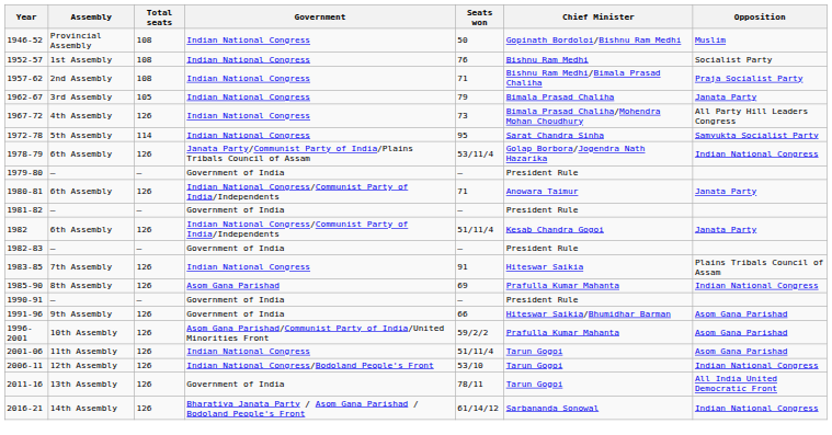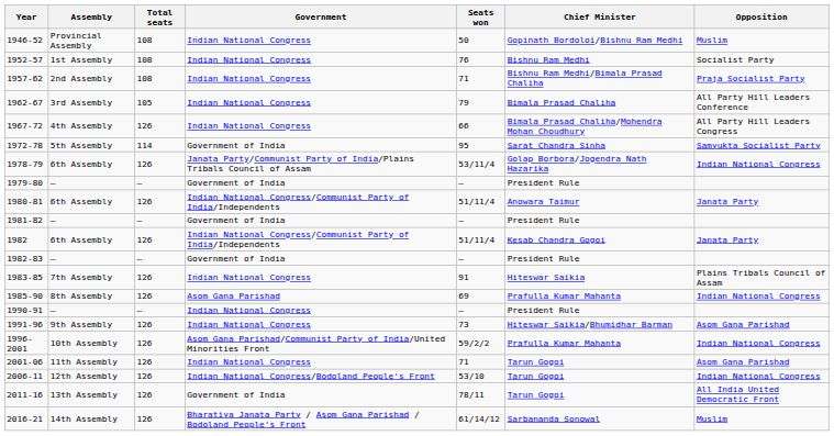 <table class="wikitable">
 <tr>
 <th>Year</th>
 <th>Assembly</th>
 <th>Total seats</th>
 <th>Government</th>
 <th>Seats won</th>
 <th>Chief Minister</th>
 <th>Opposition</th>
 </tr>
 <tr>
 <td>1946-52</td>
 <td>Provincial Assembly</td>
 <td>108</td>
 <td><a href='#'>Indian National Congress</a></td>
 <td>50</td>
 <td><a href='#'>Gopinath Bordoloi</a>/<a href='#'>Bishnu Ram Medhi</a></td>
 <td><a href='#'>Muslim</a></td>
 </tr>
 <tr>
 <td>1952-57</td>
 <td>1st Assembly</td>
 <td>108</td>
 <td><a href='#'>Indian National Congress</a></td>
 <td>76</td>
 <td><a href='#'>Bishnu Ram Medhi</a></td>
 <td>Socialist Party</td>
 </tr>
 <tr>
 <td>1957-62</td>
 <td>2nd Assembly</td>
 <td>108</td>
 <td><a href='#'>Indian National Congress</a></td>
 <td>71</td>
 <td><a href='#'>Bishnu Ram Medhi</a>/<a href='#'>Bimala Prasad Chaliha</a></td>
 <td><a href='#'>Praja Socialist Party</a></td>
 </tr>
 <tr>
 <td>1962-67</td>
 <td>3rd Assembly</td>
 <td>105</td>
 <td><a href='#'>Indian National Congress</a></td>
 <td>79</td>
 <td><a href='#'>Bimala Prasad Chaliha</a></td>
-<td><a href='#'>Janata Party</a></td>
+<td>All Party Hill Leaders Conference</td>
 </tr>
 <tr>
 <td>1967-72</td>
 <td>4th Assembly</td>
 <td>126</td>
 <td><a href='#'>Indian National Congress</a></td>
-<td>73</td>
+<td>66</td>
 <td><a href='#'>Bimala Prasad Chaliha</a>/<a href='#'>Mohendra Mohan Choudhury</a></td>
 <td>All Party Hill Leaders Congress</td>
 </tr>
 <tr>
 <td>1972-78</td>
 <td>5th Assembly</td>
 <td>114</td>
-<td><a href='#'>Indian National Congress</a></td>
+<td> Government of India</td>
 <td>95</td>
 <td><a href='#'>Sarat Chandra Sinha</a></td>
 <td><a href='#'>Samyukta Socialist Party</a></td>
 </tr>
 <tr>
 <td>1978-79</td>
 <td>6th Assembly</td>
 <td>126</td>
 <td><a href='#'>Janata Party</a>/<a href='#'>Communist Party of India</a>/Plains Tribals Council of Assam</td>
 <td>53/11/4</td>
 <td><a href='#'>Golap Borbora</a>/<a href='#'>Jogendra Nath Hazarika</a></td>
 <td><a href='#'>Indian National Congress</a></td>
 </tr>
 <tr>
 <td>1979-80</td>
 <td>–</td>
 <td>–</td>
 <td> Government of India</td>
 <td>–</td>
 <td>President Rule</td>
 <td></td>
 </tr>
 <tr>
 <td>1980-81</td>
 <td>6th Assembly</td>
 <td>126</td>
 <td><a href='#'>Indian National Congress</a>/<a href='#'>Communist Party of India</a>/Independents</td>
-<td>71</td>
+<td>51/11/4</td>
 <td><a href='#'>Anowara Taimur</a></td>
 <td><a href='#'>Janata Party</a></td>
 </tr>
 <tr>
 <td>1981-82</td>
 <td>–</td>
 <td>–</td>
 <td> Government of India</td>
 <td>–</td>
 <td>President Rule</td>
 <td></td>
 </tr>
 <tr>
 <td>1982</td>
 <td>6th Assembly</td>
 <td>126</td>
 <td><a href='#'>Indian National Congress</a>/<a href='#'>Communist Party of India</a>/Independents</td>
 <td>51/11/4</td>
 <td><a href='#'>Kesab Chandra Gogoi</a></td>
 <td><a href='#'>Janata Party</a></td>
 </tr>
 <tr>
 <td>1982-83</td>
 <td>–</td>
 <td>–</td>
 <td> Government of India</td>
 <td>–</td>
 <td>President Rule</td>
 <td></td>
 </tr>
 <tr>
 <td>1983-85</td>
 <td>7th Assembly</td>
 <td>126</td>
 <td><a href='#'>Indian National Congress</a></td>
 <td>91</td>
 <td><a href='#'>Hiteswar Saikia</a></td>
 <td>Plains Tribals Council of Assam</td>
 </tr>
 <tr>
 <td>1985-90</td>
 <td>8th Assembly</td>
 <td>126</td>
 <td><a href='#'>Asom Gana Parishad</a></td>
 <td>69</td>
 <td><a href='#'>Prafulla Kumar Mahanta</a></td>
 <td><a href='#'>Indian National Congress</a></td>
 </tr>
 <tr>
 <td>1990-91</td>
 <td>–</td>
 <td>–</td>
-<td> Government of India</td>
+<td><a href='#'>Indian National Congress</a></td>
 <td>–</td>
 <td>President Rule</td>
 <td></td>
 </tr>
 <tr>
 <td>1991-96</td>
 <td>9th Assembly</td>
 <td>126</td>
-<td> Government of India</td>
-<td>66</td>
+<td><a href='#'>Indian National Congress</a></td>
+<td>73</td>
 <td><a href='#'>Hiteswar Saikia</a>/<a href='#'>Bhumidhar Barman</a></td>
 <td><a href='#'>Asom Gana Parishad</a></td>
 </tr>
 <tr>
 <td>1996-2001</td>
 <td>10th Assembly</td>
 <td>126</td>
 <td><a href='#'>Asom Gana Parishad</a>/<a href='#'>Communist Party of India</a>/United Minorities Front</td>
 <td>59/2/2</td>
 <td><a href='#'>Prafulla Kumar Mahanta</a></td>
-<td><a href='#'>Asom Gana Parishad</a></td>
+<td><a href='#'>Indian National Congress</a></td>
 </tr>
 <tr>
 <td>2001-06</td>
 <td>11th Assembly</td>
 <td>126</td>
 <td><a href='#'>Indian National Congress</a></td>
-<td>51/11/4</td>
+<td>71</td>
 <td><a href='#'>Tarun Gogoi</a></td>
 <td><a href='#'>Asom Gana Parishad</a></td>
 </tr>
 <tr>
 <td>2006-11</td>
 <td>12th Assembly</td>
 <td>126</td>
 <td><a href='#'>Indian National Congress</a>/<a href='#'>Bodoland People's Front</a></td>
 <td>53/10</td>
 <td><a href='#'>Tarun Gogoi</a></td>
 <td><a href='#'>Indian National Congress</a></td>
 </tr>
 <tr>
 <td>2011-16</td>
 <td>13th Assembly</td>
 <td>126</td>
 <td> Government of India</td>
 <td>78/11</td>
 <td><a href='#'>Tarun Gogoi</a></td>
 <td><a href='#'>All India United Democratic Front</a></td>
 </tr>
 <tr>
 <td>2016-21</td>
 <td>14th Assembly</td>
 <td>126</td>
 <td><a href='#'>Bharatiya Janata Party</a> / <a href='#'>Asom Gana Parishad</a> / <a href='#'>Bodoland People's Front</a></td>
 <td>61/14/12</td>
 <td><a href='#'>Sarbananda Sonowal</a></td>
-<td><a href='#'>Indian National Congress</a></td>
+<td><a href='#'>Muslim</a></td>
 </tr>
 </table>
